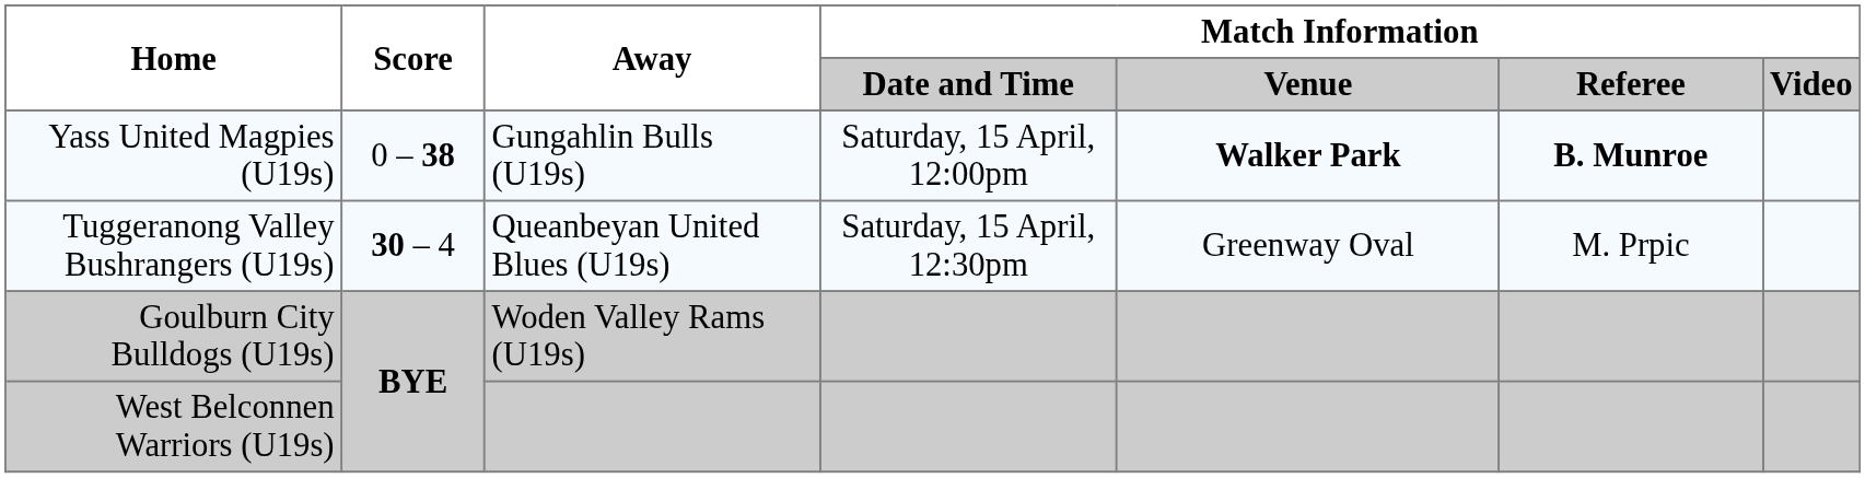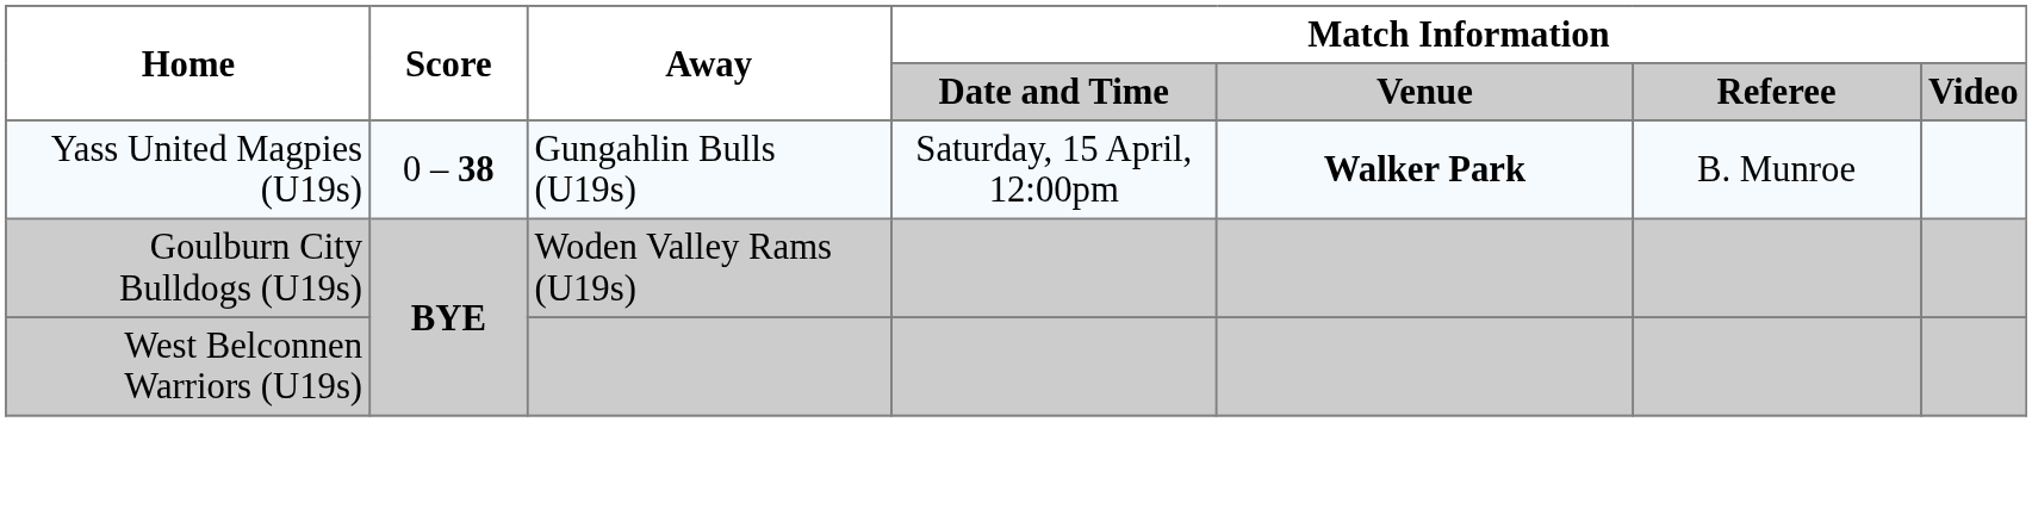 <table border="1" cellpadding="3" cellspacing="0" width="100%" style="border-collapse:collapse;  text-align:center;">
 <tr>
 <th rowspan="2" width="19%">Home</th>
 <th rowspan="2" width="8%">Score</th>
 <th rowspan="2" width="19%">Away</th>
 <th colspan="4">Match Information</th>
 </tr>
 <tr style="background:#CCCCCC">
 <th width="17%">Date and Time</th>
 <th width="22%">Venue</th>
 <th width="50%">Referee</th>
 <th>Video</th>
 </tr>
 <tr style="text-align:center; background:#f5faff;">
 <td align="right">Yass United Magpies (U19s) </td>
 <td>0 – <strong>38</strong></td>
 <td align="left"> Gungahlin Bulls (U19s)</td>
 <td>Saturday, 15 April, 12:00pm</td>
 <td><strong>Walker Park</strong></td>
-<td><strong>B. Munroe</strong></td>
-<td></td>
-</tr>
-<tr style="text-align:center; background:#f5faff;">
-<td align="right">Tuggeranong Valley Bushrangers (U19s) </td>
-<td><strong>30</strong> – 4</td>
-<td align="left"> Queanbeyan United Blues (U19s)</td>
-<td>Saturday, 15 April, 12:30pm</td>
-<td>Greenway Oval</td>
-<td>M. Prpic</td>
+<td>B. Munroe</td>
 <td></td>
 </tr>
 <tr style="text-align:center; background:#CCCCCC;">
 <td align="right">Goulburn City Bulldogs (U19s) </td>
 <td rowspan="2"><strong>BYE</strong></td>
 <td align="left"> Woden Valley Rams (U19s)</td>
 <td></td>
 <td></td>
 <td></td>
 <td></td>
 </tr>
 <tr style="text-align:center; background:#CCCCCC;">
 <td align="right">West Belconnen Warriors (U19s) </td>
 <td></td>
 <td align="left"></td>
 <td></td>
 <td></td>
 <td></td>
 </tr>
 </table>
